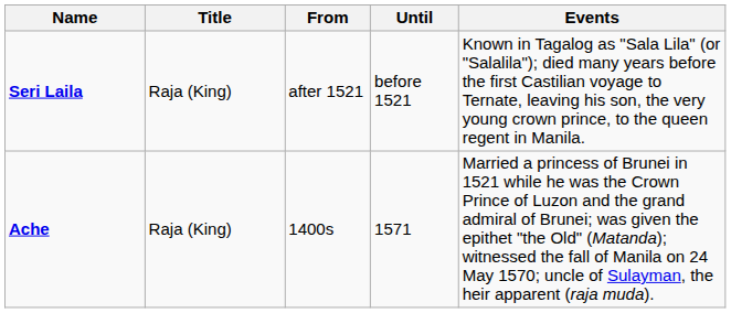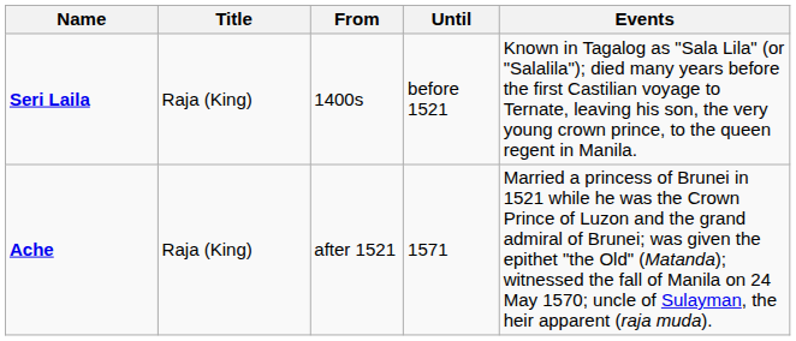 <table width=55% class="wikitable">
 <tr>
 <th width=11%>Name</th>
 <th width=11%>Title</th>
 <th width=6%>From</th>
 <th width=6%>Until</th>
 <th width=21%>Events</th>
 </tr>
 <tr>
 <td><strong><a href='#'>Seri Laila</a></strong></td>
 <td>Raja (King)</td>
-<td>after 1521</td>
+<td>1400s</td>
 <td>before 1521</td>
 <td>Known in Tagalog as "Sala Lila" (or "Salalila"); died many years before the first Castilian voyage to Ternate, leaving his son, the very young crown prince, to the queen regent in Manila.</td>
 </tr>
 <tr>
 <td><strong><a href='#'>Ache</a></strong></td>
 <td>Raja (King)</td>
-<td>1400s</td>
+<td>after 1521</td>
 <td>1571</td>
 <td>Married a princess of Brunei in 1521 while he was the Crown Prince of Luzon and the grand admiral of Brunei; was given the epithet "the Old" (<em>Matanda</em>); witnessed the fall of Manila on 24 May 1570; uncle of <a href='#'>Sulayman</a>, the heir apparent (<em>raja muda</em>).</td>
 </tr>
 </table>
